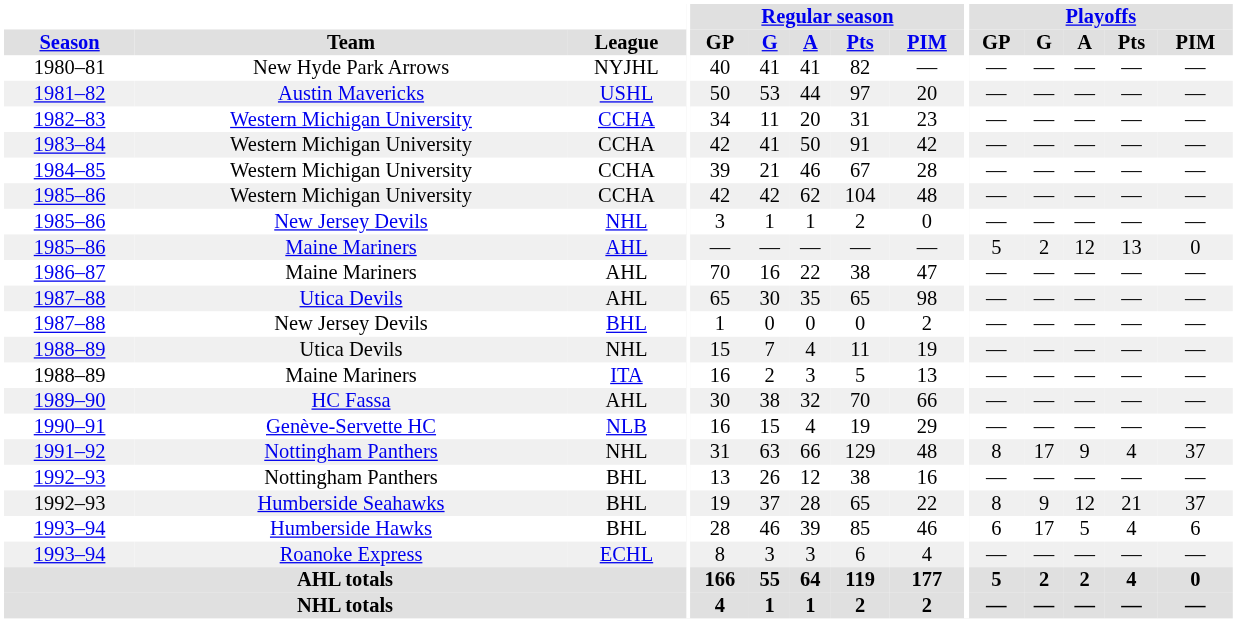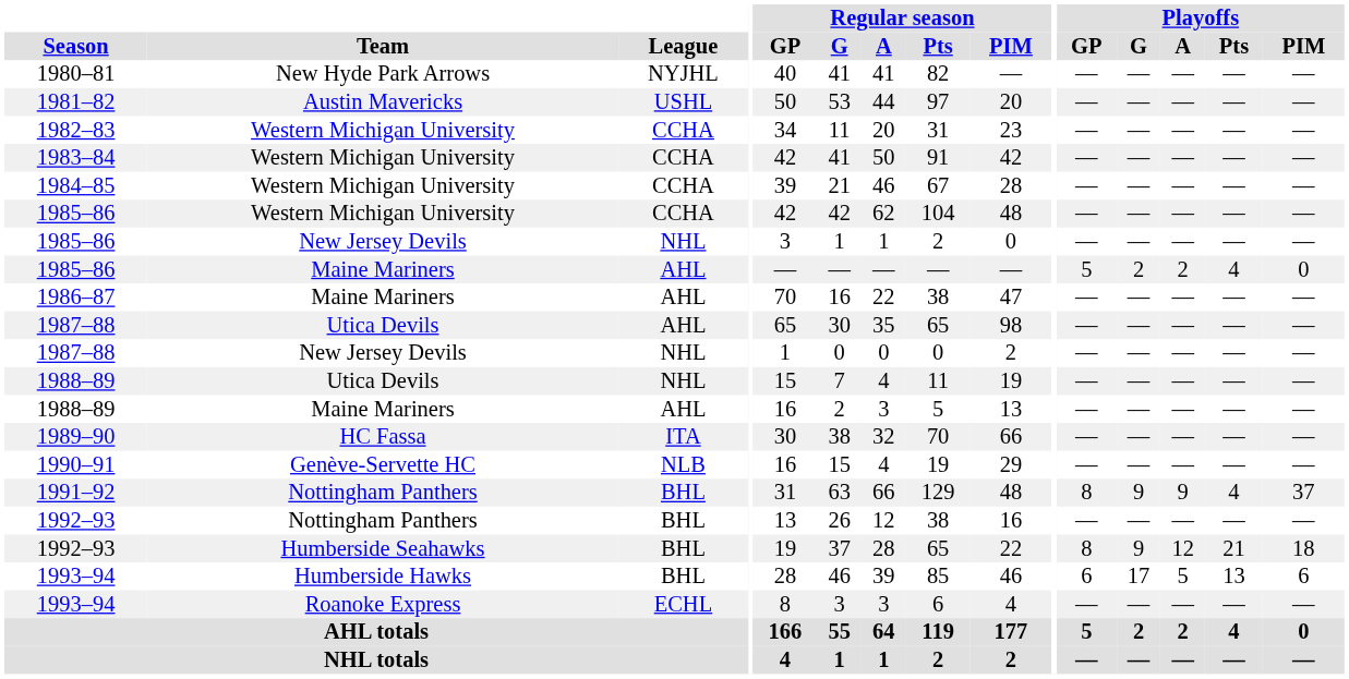 <table border="0" cellpadding="1" cellspacing="0" style="text-align:center; width:60em">
 <tr bgcolor="#e0e0e0">
 <th colspan="3" bgcolor="#ffffff"></th>
 <th rowspan="100" bgcolor="#ffffff"></th>
 <th colspan="5"><a href='#'>Regular season</a></th>
 <th rowspan="100" bgcolor="#ffffff"></th>
 <th colspan="5"><a href='#'>Playoffs</a></th>
 </tr>
 <tr bgcolor="#e0e0e0">
 <th><a href='#'>Season</a></th>
 <th>Team</th>
 <th>League</th>
 <th>GP</th>
 <th><a href='#'>G</a></th>
 <th><a href='#'>A</a></th>
 <th><a href='#'>Pts</a></th>
 <th><a href='#'>PIM</a></th>
 <th>GP</th>
 <th>G</th>
 <th>A</th>
 <th>Pts</th>
 <th>PIM</th>
 </tr>
 <tr>
 <td>1980–81</td>
 <td>New Hyde Park Arrows</td>
 <td>NYJHL</td>
 <td>40</td>
 <td>41</td>
 <td>41</td>
 <td>82</td>
 <td>—</td>
 <td>—</td>
 <td>—</td>
 <td>—</td>
 <td>—</td>
 <td>—</td>
 </tr>
 <tr bgcolor="#f0f0f0">
 <td><a href='#'>1981–82</a></td>
 <td><a href='#'>Austin Mavericks</a></td>
 <td><a href='#'>USHL</a></td>
 <td>50</td>
 <td>53</td>
 <td>44</td>
 <td>97</td>
 <td>20</td>
 <td>—</td>
 <td>—</td>
 <td>—</td>
 <td>—</td>
 <td>—</td>
 </tr>
 <tr>
 <td><a href='#'>1982–83</a></td>
 <td><a href='#'>Western Michigan University</a></td>
 <td><a href='#'>CCHA</a></td>
 <td>34</td>
 <td>11</td>
 <td>20</td>
 <td>31</td>
 <td>23</td>
 <td>—</td>
 <td>—</td>
 <td>—</td>
 <td>—</td>
 <td>—</td>
 </tr>
 <tr bgcolor="#f0f0f0">
 <td><a href='#'>1983–84</a></td>
 <td>Western Michigan University</td>
 <td>CCHA</td>
 <td>42</td>
 <td>41</td>
 <td>50</td>
 <td>91</td>
 <td>42</td>
 <td>—</td>
 <td>—</td>
 <td>—</td>
 <td>—</td>
 <td>—</td>
 </tr>
 <tr>
 <td><a href='#'>1984–85</a></td>
 <td>Western Michigan University</td>
 <td>CCHA</td>
 <td>39</td>
 <td>21</td>
 <td>46</td>
 <td>67</td>
 <td>28</td>
 <td>—</td>
 <td>—</td>
 <td>—</td>
 <td>—</td>
 <td>—</td>
 </tr>
 <tr bgcolor="#f0f0f0">
 <td><a href='#'>1985–86</a></td>
 <td>Western Michigan University</td>
 <td>CCHA</td>
 <td>42</td>
 <td>42</td>
 <td>62</td>
 <td>104</td>
 <td>48</td>
 <td>—</td>
 <td>—</td>
 <td>—</td>
 <td>—</td>
 <td>—</td>
 </tr>
 <tr>
 <td><a href='#'>1985–86</a></td>
 <td><a href='#'>New Jersey Devils</a></td>
 <td><a href='#'>NHL</a></td>
 <td>3</td>
 <td>1</td>
 <td>1</td>
 <td>2</td>
 <td>0</td>
 <td>—</td>
 <td>—</td>
 <td>—</td>
 <td>—</td>
 <td>—</td>
 </tr>
 <tr bgcolor="#f0f0f0">
 <td><a href='#'>1985–86</a></td>
 <td><a href='#'>Maine Mariners</a></td>
 <td><a href='#'>AHL</a></td>
 <td>—</td>
 <td>—</td>
 <td>—</td>
 <td>—</td>
 <td>—</td>
 <td>5</td>
 <td>2</td>
-<td>12</td>
-<td>13</td>
+<td>2</td>
+<td>4</td>
 <td>0</td>
 </tr>
 <tr>
 <td><a href='#'>1986–87</a></td>
 <td>Maine Mariners</td>
 <td>AHL</td>
 <td>70</td>
 <td>16</td>
 <td>22</td>
 <td>38</td>
 <td>47</td>
 <td>—</td>
 <td>—</td>
 <td>—</td>
 <td>—</td>
 <td>—</td>
 </tr>
 <tr bgcolor="#f0f0f0">
 <td><a href='#'>1987–88</a></td>
 <td><a href='#'>Utica Devils</a></td>
 <td>AHL</td>
 <td>65</td>
 <td>30</td>
 <td>35</td>
 <td>65</td>
 <td>98</td>
 <td>—</td>
 <td>—</td>
 <td>—</td>
 <td>—</td>
 <td>—</td>
 </tr>
 <tr>
 <td><a href='#'>1987–88</a></td>
 <td>New Jersey Devils</td>
-<td><a href='#'>BHL</a></td>
+<td>NHL</td>
 <td>1</td>
 <td>0</td>
 <td>0</td>
 <td>0</td>
 <td>2</td>
 <td>—</td>
 <td>—</td>
 <td>—</td>
 <td>—</td>
 <td>—</td>
 </tr>
 <tr bgcolor="#f0f0f0">
 <td><a href='#'>1988–89</a></td>
 <td>Utica Devils</td>
 <td>NHL</td>
 <td>15</td>
 <td>7</td>
 <td>4</td>
 <td>11</td>
 <td>19</td>
 <td>—</td>
 <td>—</td>
 <td>—</td>
 <td>—</td>
 <td>—</td>
 </tr>
 <tr>
 <td>1988–89</td>
 <td>Maine Mariners</td>
-<td><a href='#'>ITA</a></td>
+<td>AHL</td>
 <td>16</td>
 <td>2</td>
 <td>3</td>
 <td>5</td>
 <td>13</td>
 <td>—</td>
 <td>—</td>
 <td>—</td>
 <td>—</td>
 <td>—</td>
 </tr>
 <tr bgcolor="#f0f0f0">
 <td><a href='#'>1989–90</a></td>
 <td><a href='#'>HC Fassa</a></td>
-<td>AHL</td>
+<td><a href='#'>ITA</a></td>
 <td>30</td>
 <td>38</td>
 <td>32</td>
 <td>70</td>
 <td>66</td>
 <td>—</td>
 <td>—</td>
 <td>—</td>
 <td>—</td>
 <td>—</td>
 </tr>
 <tr>
 <td><a href='#'>1990–91</a></td>
 <td><a href='#'>Genève-Servette HC</a></td>
 <td><a href='#'>NLB</a></td>
 <td>16</td>
 <td>15</td>
 <td>4</td>
 <td>19</td>
 <td>29</td>
 <td>—</td>
 <td>—</td>
 <td>—</td>
 <td>—</td>
 <td>—</td>
 </tr>
 <tr bgcolor="#f0f0f0">
 <td><a href='#'>1991–92</a></td>
 <td><a href='#'>Nottingham Panthers</a></td>
-<td>NHL</td>
+<td><a href='#'>BHL</a></td>
 <td>31</td>
 <td>63</td>
 <td>66</td>
 <td>129</td>
 <td>48</td>
 <td>8</td>
-<td>17</td>
+<td>9</td>
 <td>9</td>
 <td>4</td>
 <td>37</td>
 </tr>
 <tr>
 <td><a href='#'>1992–93</a></td>
 <td>Nottingham Panthers</td>
 <td>BHL</td>
 <td>13</td>
 <td>26</td>
 <td>12</td>
 <td>38</td>
 <td>16</td>
 <td>—</td>
 <td>—</td>
 <td>—</td>
 <td>—</td>
 <td>—</td>
 </tr>
 <tr bgcolor="#f0f0f0">
 <td>1992–93</td>
 <td><a href='#'>Humberside Seahawks</a></td>
 <td>BHL</td>
 <td>19</td>
 <td>37</td>
 <td>28</td>
 <td>65</td>
 <td>22</td>
 <td>8</td>
 <td>9</td>
 <td>12</td>
 <td>21</td>
-<td>37</td>
+<td>18</td>
 </tr>
 <tr>
 <td><a href='#'>1993–94</a></td>
 <td><a href='#'>Humberside Hawks</a></td>
 <td>BHL</td>
 <td>28</td>
 <td>46</td>
 <td>39</td>
 <td>85</td>
 <td>46</td>
 <td>6</td>
 <td>17</td>
 <td>5</td>
-<td>4</td>
+<td>13</td>
 <td>6</td>
 </tr>
 <tr bgcolor="#f0f0f0">
 <td><a href='#'>1993–94</a></td>
 <td><a href='#'>Roanoke Express</a></td>
 <td><a href='#'>ECHL</a></td>
 <td>8</td>
 <td>3</td>
 <td>3</td>
 <td>6</td>
 <td>4</td>
 <td>—</td>
 <td>—</td>
 <td>—</td>
 <td>—</td>
 <td>—</td>
 </tr>
 <tr bgcolor="#e0e0e0">
 <th colspan="3">AHL totals</th>
 <th>166</th>
 <th>55</th>
 <th>64</th>
 <th>119</th>
 <th>177</th>
 <th>5</th>
 <th>2</th>
 <th>2</th>
 <th>4</th>
 <th>0</th>
 </tr>
 <tr bgcolor="#e0e0e0">
 <th colspan="3">NHL totals</th>
 <th>4</th>
 <th>1</th>
 <th>1</th>
 <th>2</th>
 <th>2</th>
 <th>—</th>
 <th>—</th>
 <th>—</th>
 <th>—</th>
 <th>—</th>
 </tr>
 </table>
